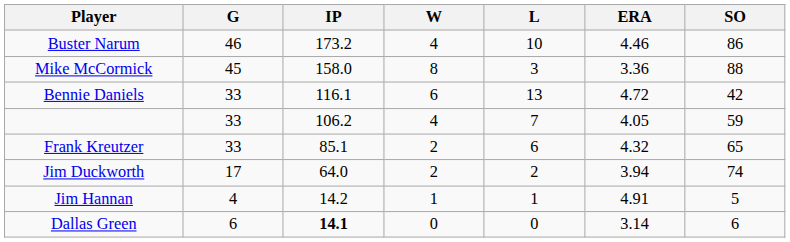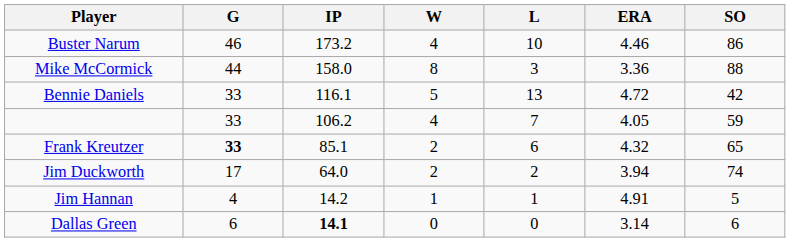 <table class="wikitable sortable">
 <tr>
 <th bgcolor="#DDDDFF" width="16%">Player</th>
 <th bgcolor="#DDDDFF" width="9%">G</th>
 <th bgcolor="#DDDDFF" width="9%">IP</th>
 <th bgcolor="#DDDDFF" width="9%">W</th>
 <th bgcolor="#DDDDFF" width="9%">L</th>
 <th bgcolor="#DDDDFF" width="9%">ERA</th>
 <th bgcolor="#DDDDFF" width="9%">SO</th>
 </tr>
 <tr align="center">
 <td><a href='#'>Buster Narum</a></td>
 <td>46</td>
 <td>173.2</td>
 <td>4</td>
 <td>10</td>
 <td>4.46</td>
 <td>86</td>
 </tr>
 <tr align=center>
 <td><a href='#'>Mike McCormick</a></td>
-<td>45</td>
+<td>44</td>
 <td>158.0</td>
 <td>8</td>
 <td>3</td>
 <td>3.36</td>
 <td>88</td>
 </tr>
 <tr align=center>
 <td><a href='#'>Bennie Daniels</a></td>
 <td>33</td>
 <td>116.1</td>
-<td>6</td>
+<td>5</td>
 <td>13</td>
 <td>4.72</td>
 <td>42</td>
 </tr>
 <tr align=center>
 <td></td>
 <td>33</td>
 <td>106.2</td>
 <td>4</td>
 <td>7</td>
 <td>4.05</td>
 <td>59</td>
 </tr>
 <tr align="center">
 <td><a href='#'>Frank Kreutzer</a></td>
-<td>33</td>
+<td><strong>33</strong></td>
 <td>85.1</td>
 <td>2</td>
 <td>6</td>
 <td>4.32</td>
 <td>65</td>
 </tr>
 <tr align=center>
 <td><a href='#'>Jim Duckworth</a></td>
 <td>17</td>
 <td>64.0</td>
 <td>2</td>
 <td>2</td>
 <td>3.94</td>
 <td>74</td>
 </tr>
 <tr align=center>
 <td><a href='#'>Jim Hannan</a></td>
 <td>4</td>
 <td>14.2</td>
 <td>1</td>
 <td>1</td>
 <td>4.91</td>
 <td>5</td>
 </tr>
 <tr align=center>
 <td><a href='#'>Dallas Green</a></td>
 <td>6</td>
 <td><strong>14.1</strong></td>
 <td>0</td>
 <td>0</td>
 <td>3.14</td>
 <td>6</td>
 </tr>
 </table>
